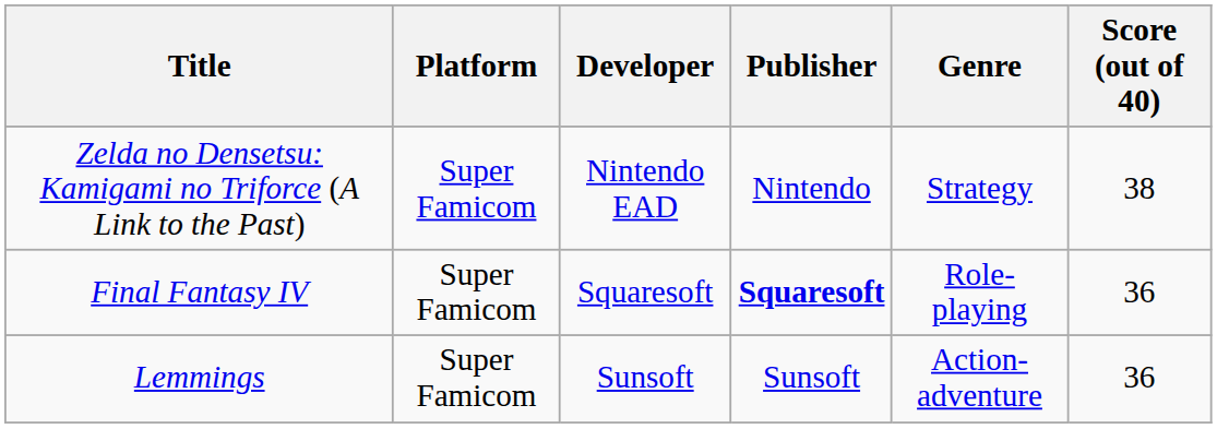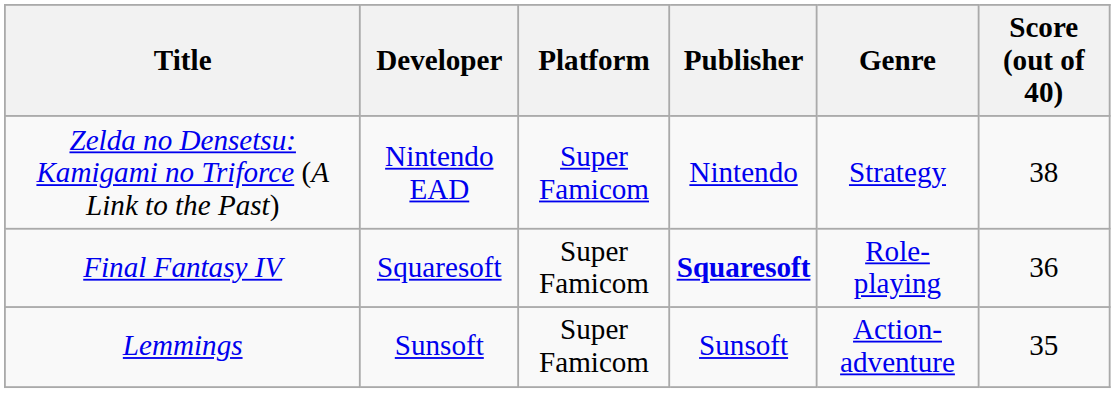 <table class="wikitable sortable" style="text-align:center;">
 <tr>
 <th>Title</th>
+<th>Developer</th>
 <th>Platform</th>
-<th>Developer</th>
 <th>Publisher</th>
 <th>Genre</th>
 <th>Score (out of 40)</th>
 </tr>
 <tr>
 <td><em><a href='#'>Zelda no Densetsu: Kamigami no Triforce</a></em> (<em>A Link to the Past</em>)</td>
+<td><a href='#'>Nintendo EAD</a></td>
 <td><a href='#'>Super Famicom</a></td>
-<td><a href='#'>Nintendo EAD</a></td>
 <td><a href='#'>Nintendo</a></td>
 <td><a href='#'>Strategy</a></td>
 <td>38</td>
 </tr>
 <tr>
 <td><em><a href='#'>Final Fantasy IV</a></em></td>
+<td><a href='#'>Squaresoft</a></td>
 <td>Super Famicom</td>
-<td><a href='#'>Squaresoft</a></td>
 <td><strong><a href='#'>Squaresoft</a></strong></td>
 <td><a href='#'>Role-playing</a></td>
 <td>36</td>
 </tr>
 <tr>
 <td><em><a href='#'>Lemmings</a></em></td>
+<td><a href='#'>Sunsoft</a></td>
 <td>Super Famicom</td>
 <td><a href='#'>Sunsoft</a></td>
-<td><a href='#'>Sunsoft</a></td>
 <td><a href='#'>Action-adventure</a></td>
-<td>36</td>
+<td>35</td>
 </tr>
 </table>
